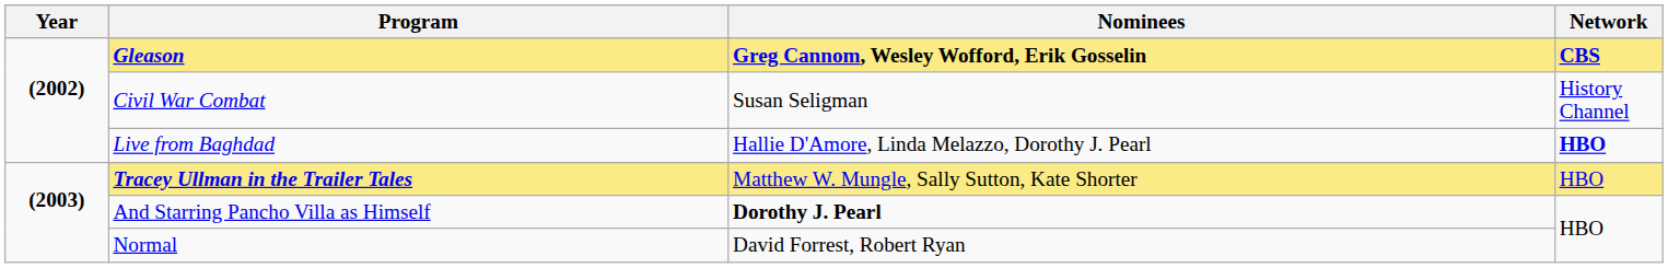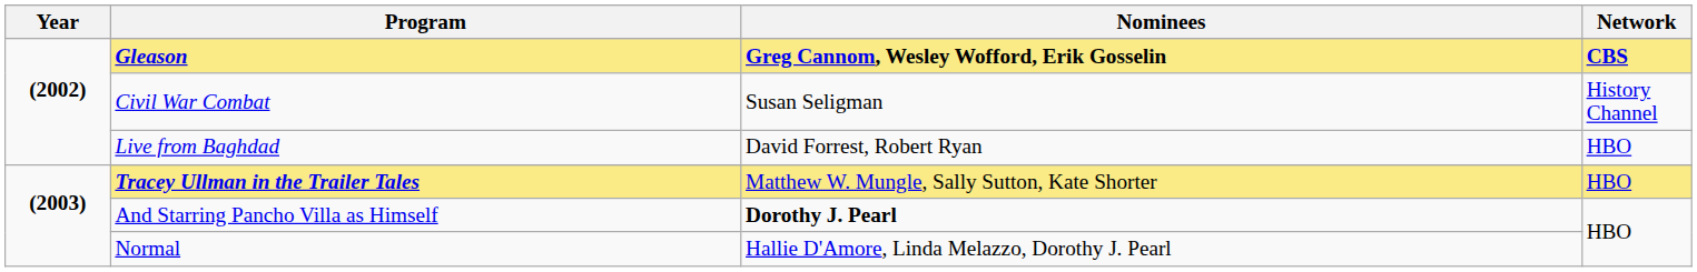 <table class="wikitable" style="width:100%">
 <tr bgcolor="#bebebe">
 <th width="5%">Year</th>
 <th width="30%">Program</th>
 <th width="40%">Nominees</th>
 <th width="5%">Network</th>
 </tr>
 <tr>
 <td rowspan=4 style="text-align:center"><strong>(2002)</strong><br> <br></td>
 </tr>
 <tr style="background:#FAEB86">
 <td><strong><em><a href='#'>Gleason</a></em></strong></td>
 <td><strong><a href='#'>Greg Cannom</a>, Wesley Wofford, Erik Gosselin</strong></td>
 <td><strong><a href='#'>CBS</a></strong></td>
 </tr>
 <tr>
 <td><em><a href='#'>Civil War Combat</a></em></td>
 <td>Susan Seligman</td>
 <td><a href='#'>History Channel</a></td>
 </tr>
 <tr>
 <td><em><a href='#'>Live from Baghdad</a></em></td>
-<td><a href='#'>Hallie D'Amore</a>, Linda Melazzo, Dorothy J. Pearl</td>
-<td><strong><a href='#'>HBO</a></strong></td>
+<td>David Forrest, Robert Ryan</td>
+<td><a href='#'>HBO</a></td>
 </tr>
 <tr>
 <td rowspan=4 style="text-align:center"><strong>(2003)</strong><br> <br></td>
 </tr>
 <tr style="background:#FAEB86">
 <td><strong><em><a href='#'>Tracey Ullman in the Trailer Tales</a><em> <strong></td>
 <td></strong><a href='#'>Matthew W. Mungle</a>, Sally Sutton, Kate Shorter<strong></td>
 <td></strong><a href='#'>HBO</a><strong></td>
 </tr>
 <tr>
 <td></em><a href='#'>And Starring Pancho Villa as Himself</a><em></td>
 <td><strong>Dorothy J. Pearl</strong></td>
 <td rowspan="2">HBO</td>
 </tr>
 <tr>
 <td></em><a href='#'>Normal</a><em></td>
-<td>David Forrest, Robert Ryan</td>
+<td><a href='#'>Hallie D'Amore</a>, Linda Melazzo, Dorothy J. Pearl</td>
 </tr>
 </table>
